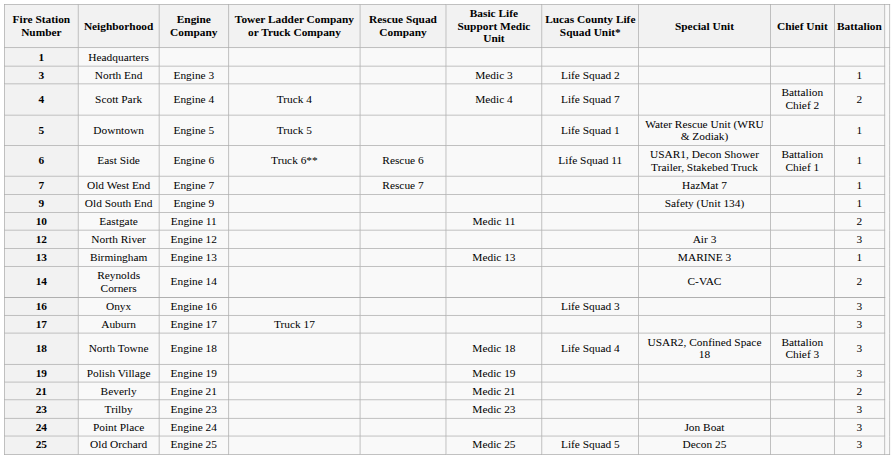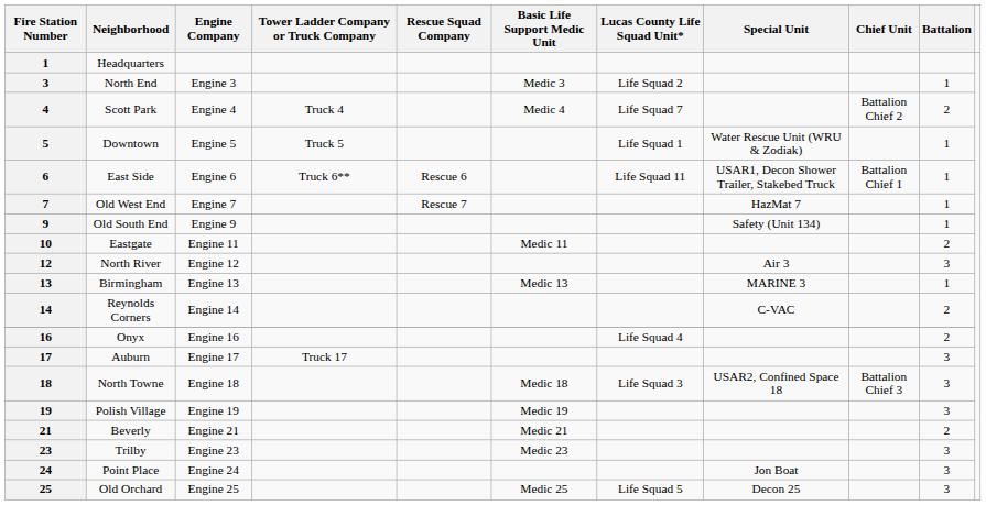 <table class=wikitable style="text-align:center;">
 <tr>
 <th>Fire Station Number</th>
 <th>Neighborhood</th>
 <th>Engine Company</th>
 <th>Tower Ladder Company or Truck Company</th>
 <th>Rescue Squad Company</th>
 <th>Basic Life Support Medic Unit</th>
 <th>Lucas County Life Squad Unit*</th>
 <th>Special Unit</th>
 <th>Chief Unit</th>
 <th>Battalion</th>
 <td></td>
 </tr>
 <tr>
 <th>1</th>
 <td>Headquarters</td>
 <td></td>
 <td></td>
 <td></td>
 <td></td>
 <td></td>
 <td></td>
 <td></td>
 <td></td>
 </tr>
 <tr>
 <th>3</th>
 <td>North End</td>
 <td>Engine 3</td>
 <td></td>
 <td></td>
 <td>Medic 3</td>
 <td>Life Squad 2</td>
 <td></td>
 <td></td>
 <td>1</td>
 </tr>
 <tr>
 <th>4</th>
 <td>Scott Park</td>
 <td>Engine 4</td>
 <td>Truck 4</td>
 <td></td>
 <td>Medic 4</td>
 <td Life Squad 7>Life Squad 7</td>
 <td></td>
 <td>Battalion Chief 2</td>
 <td>2</td>
 </tr>
 <tr>
 <th>5</th>
 <td>Downtown</td>
 <td>Engine 5</td>
 <td>Truck 5</td>
 <td></td>
 <td></td>
 <td>Life Squad 1</td>
 <td>Water Rescue Unit (WRU & Zodiak)</td>
 <td></td>
 <td>1</td>
 </tr>
 <tr>
 <th>6</th>
 <td>East Side</td>
 <td>Engine 6</td>
 <td>Truck 6**</td>
 <td>Rescue 6</td>
 <td></td>
 <td>Life Squad 11</td>
 <td>USAR1, Decon Shower Trailer, Stakebed Truck</td>
 <td>Battalion Chief 1</td>
 <td>1</td>
 </tr>
 <tr>
 <th>7</th>
 <td>Old West End</td>
 <td>Engine 7</td>
 <td></td>
 <td>Rescue 7</td>
 <td></td>
 <td></td>
 <td>HazMat 7</td>
 <td></td>
 <td>1</td>
 </tr>
 <tr>
 <th>9</th>
 <td>Old South End</td>
 <td>Engine 9</td>
 <td></td>
 <td Medic 9></td>
 <td></td>
 <td></td>
 <td>Safety (Unit 134)</td>
 <td></td>
 <td>1</td>
 </tr>
 <tr>
 <th>10</th>
 <td>Eastgate</td>
 <td>Engine 11</td>
 <td></td>
 <td></td>
 <td>Medic 11</td>
 <td></td>
 <td></td>
 <td></td>
 <td>2</td>
 </tr>
 <tr>
 <th>12</th>
 <td>North River</td>
 <td>Engine 12</td>
 <td></td>
 <td></td>
 <td></td>
 <td></td>
 <td>Air 3</td>
 <td></td>
 <td>3</td>
 </tr>
 <tr>
 <th>13</th>
 <td>Birmingham</td>
 <td>Engine 13</td>
 <td></td>
 <td></td>
 <td>Medic 13</td>
 <td></td>
 <td>MARINE 3</td>
 <td></td>
 <td>1</td>
 </tr>
 <tr>
 <th>14</th>
 <td>Reynolds Corners</td>
 <td>Engine 14</td>
 <td></td>
 <td></td>
 <td></td>
 <td></td>
 <td>C-VAC</td>
 <td></td>
 <td>2</td>
 </tr>
 <tr>
 </tr>
 <tr>
 <th>16</th>
 <td>Onyx</td>
 <td>Engine 16</td>
 <td></td>
 <td></td>
 <td></td>
-<td>Life Squad 3</td>
+<td>Life Squad 4</td>
 <td></td>
 <td></td>
-<td>3</td>
+<td>2</td>
 </tr>
 <tr>
 <th>17</th>
 <td>Auburn</td>
 <td>Engine 17</td>
 <td>Truck 17</td>
 <td></td>
 <td></td>
 <td></td>
 <td></td>
 <td></td>
 <td>3</td>
 </tr>
 <tr>
 <th>18</th>
 <td>North Towne</td>
 <td>Engine 18</td>
 <td></td>
 <td></td>
 <td>Medic 18</td>
-<td>Life Squad 4</td>
+<td>Life Squad 3</td>
 <td>USAR2, Confined Space 18</td>
 <td>Battalion Chief 3</td>
 <td>3</td>
 </tr>
 <tr>
 <th>19</th>
 <td>Polish Village</td>
 <td>Engine 19</td>
 <td></td>
 <td></td>
 <td>Medic 19</td>
 <td></td>
 <td></td>
 <td></td>
 <td>3</td>
 </tr>
 <tr>
 <th>21</th>
 <td>Beverly</td>
 <td>Engine 21</td>
 <td></td>
 <td></td>
 <td>Medic 21</td>
 <td></td>
 <td></td>
 <td></td>
 <td>2</td>
 </tr>
 <tr>
 <th>23</th>
 <td>Trilby</td>
 <td>Engine 23</td>
 <td></td>
 <td></td>
 <td>Medic 23</td>
 <td></td>
 <td></td>
 <td></td>
 <td>3</td>
 </tr>
 <tr>
 <th>24</th>
 <td>Point Place</td>
 <td>Engine 24</td>
 <td></td>
 <td></td>
 <td></td>
 <td></td>
 <td>Jon Boat</td>
 <td></td>
 <td>3</td>
 </tr>
 <tr>
 <th>25</th>
 <td>Old Orchard</td>
 <td>Engine 25</td>
 <td></td>
 <td></td>
 <td>Medic 25</td>
 <td>Life Squad 5</td>
 <td>Decon 25</td>
 <td></td>
 <td>3</td>
 </tr>
 </table>
